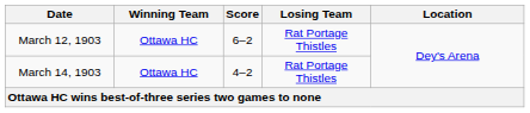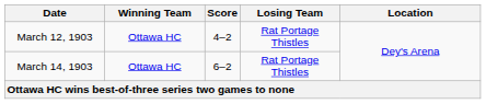 <table class="wikitable" style="text-align:center;">
 <tr align="center">
 <th width="140">Date</th>
 <th width="140">Winning Team</th>
 <th width="5">Score</th>
 <th width="140">Losing Team</th>
 <th width="200">Location</th>
 </tr>
 <tr>
 <td>March 12, 1903</td>
 <td><a href='#'>Ottawa HC</a></td>
-<td>6–2</td>
+<td>4–2</td>
 <td><a href='#'>Rat Portage Thistles</a></td>
 <td rowspan="2"><a href='#'>Dey's Arena</a></td>
 </tr>
 <tr>
 <td>March 14, 1903</td>
 <td><a href='#'>Ottawa HC</a></td>
-<td>4–2</td>
+<td>6–2</td>
 <td><a href='#'>Rat Portage Thistles</a></td>
 </tr>
 <tr>
 <th colspan="5" style="text-align:left;">Ottawa HC wins best-of-three series two games to none</th>
 </tr>
 </table>
